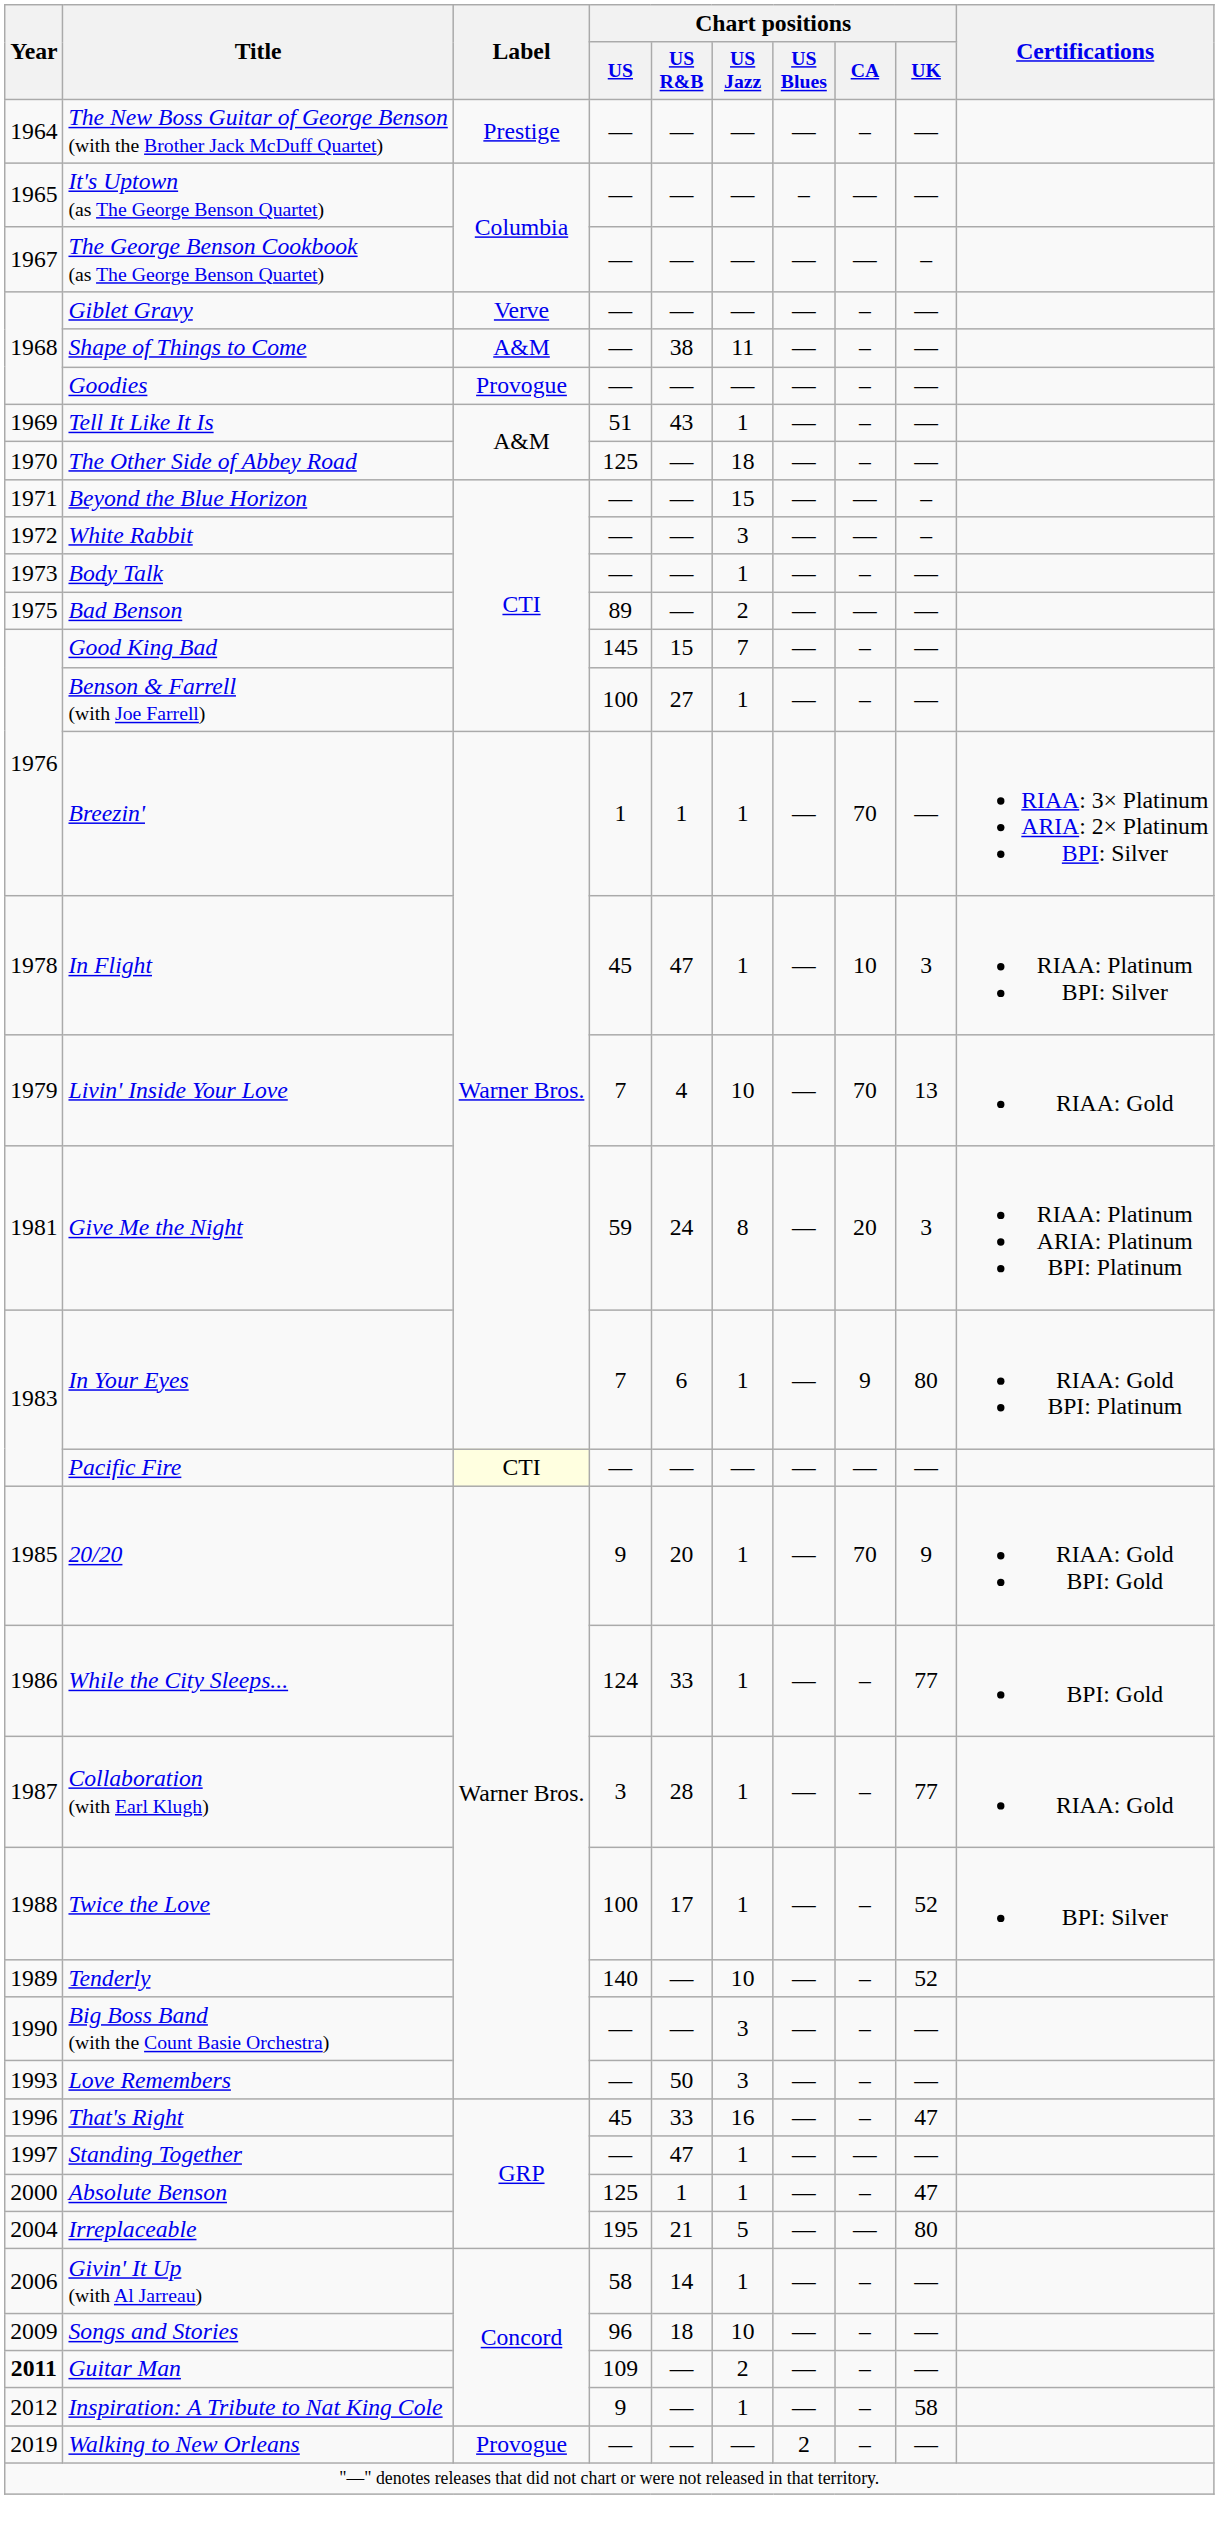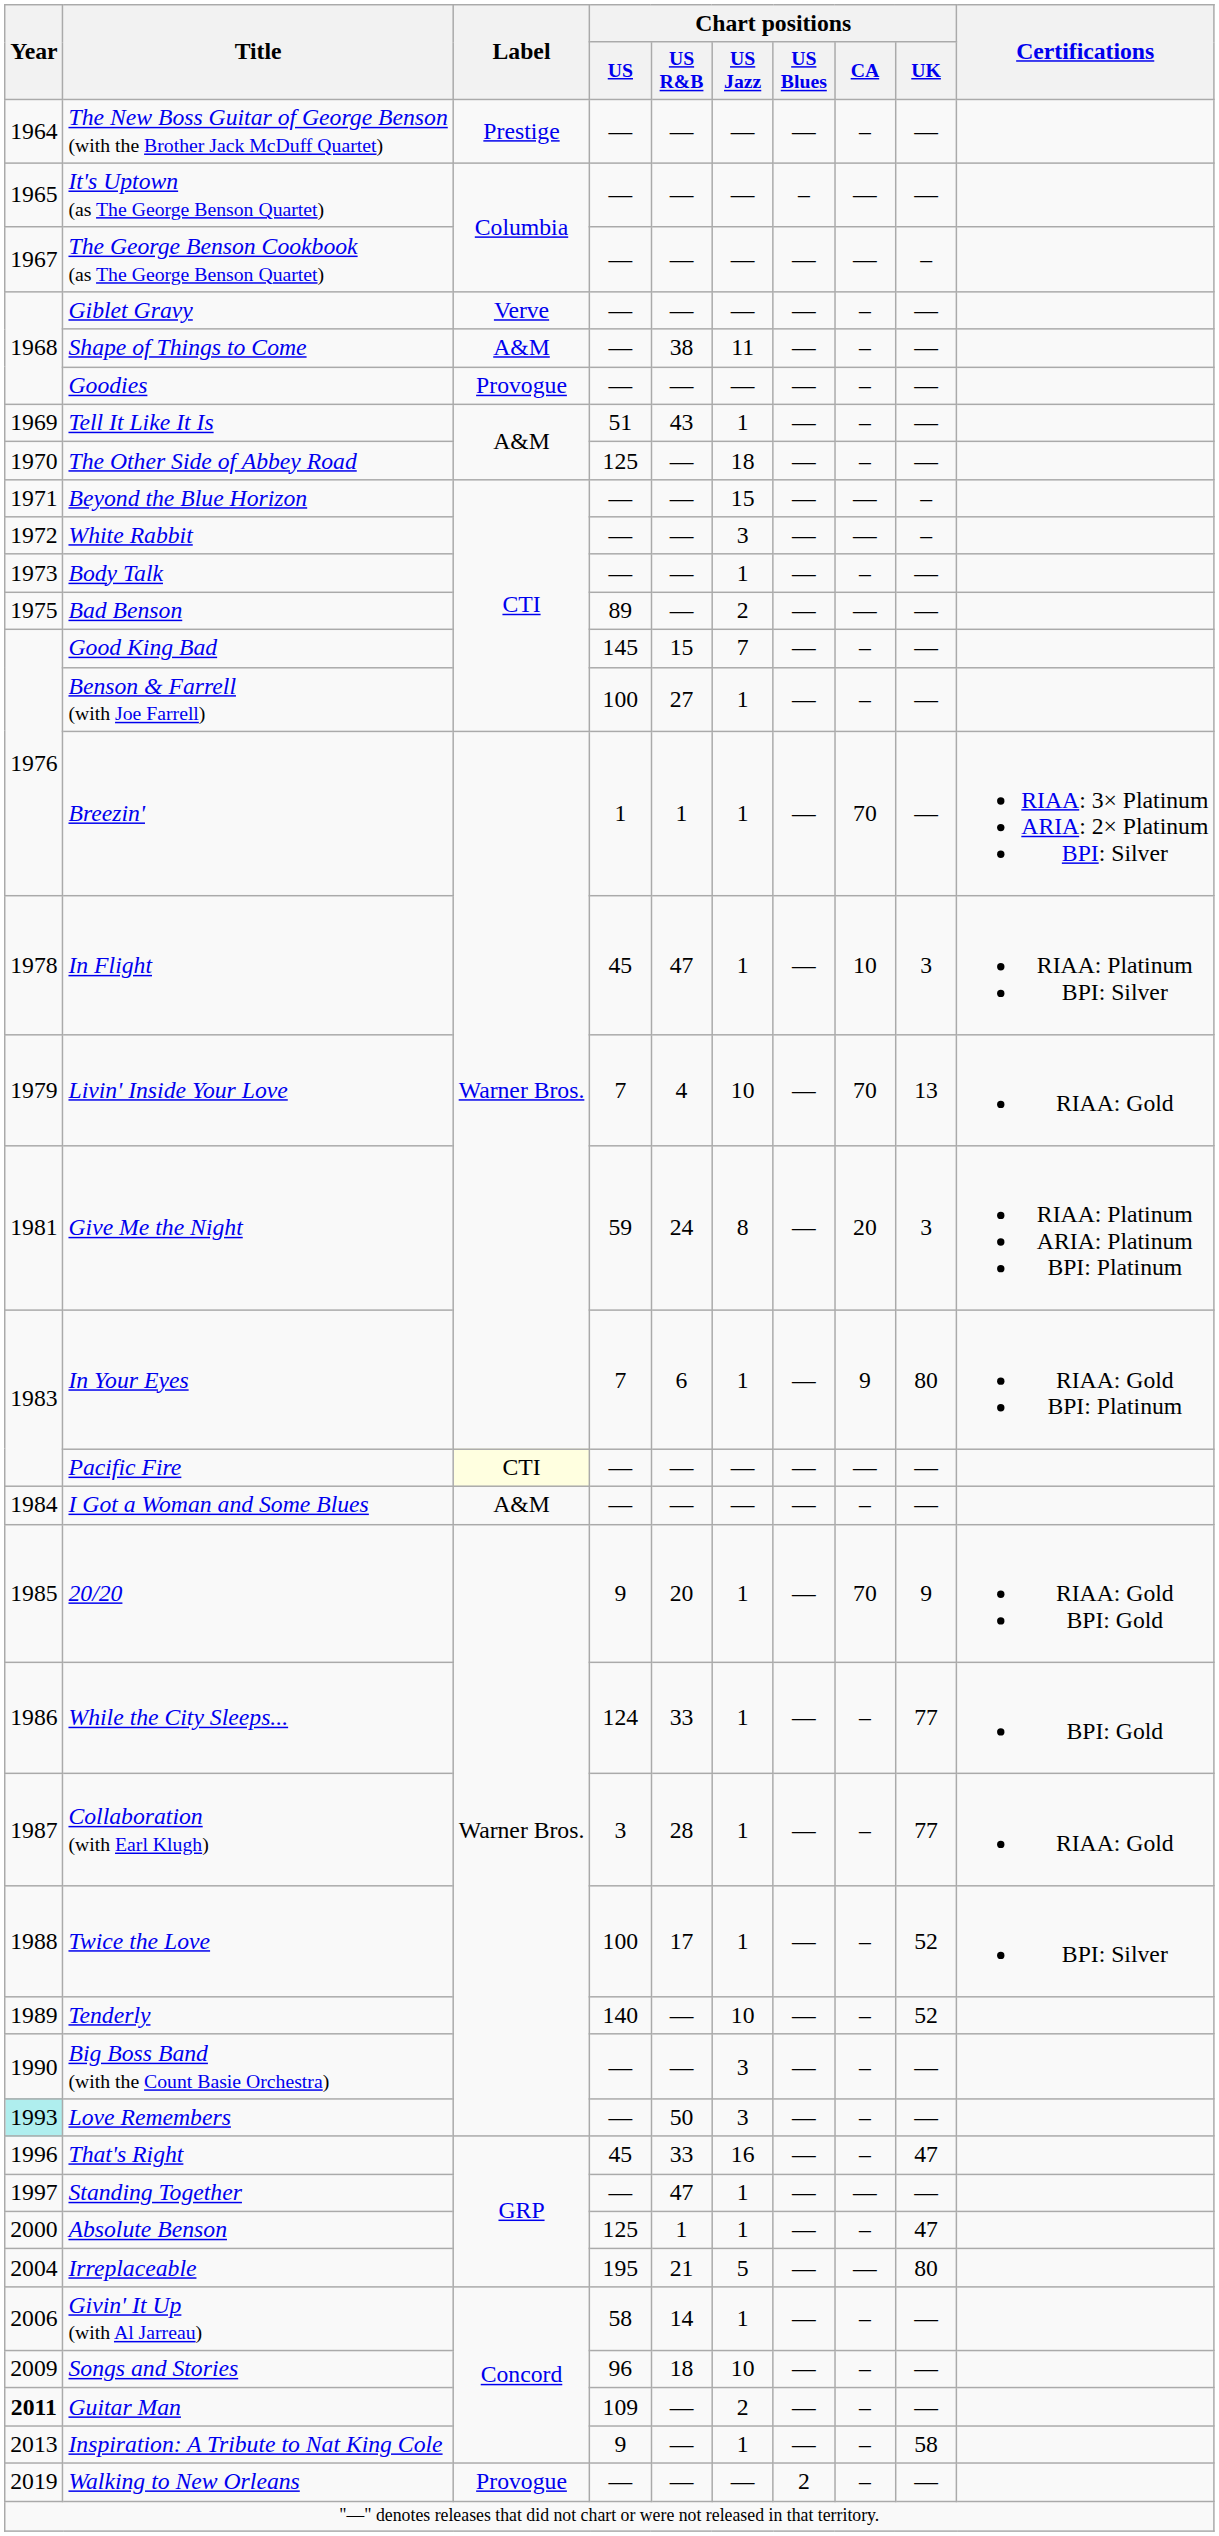 <table class="wikitable" style="text-align:center;">
 <tr>
 <th rowspan="2">Year</th>
 <th rowspan="2">Title</th>
 <th rowspan="2">Label</th>
 <th colspan="6">Chart positions</th>
 <th rowspan="2"><a href='#'>Certifications</a></th>
 </tr>
 <tr style="font-size:smaller;">
 <th width="35"><a href='#'>US</a><br></th>
 <th width="35"><a href='#'>US R&B</a><br></th>
 <th width="35"><a href='#'>US Jazz</a><br></th>
 <th width="35"><a href='#'>US Blues</a><br></th>
 <th width="35"><a href='#'>CA</a><br></th>
 <th width="35"><a href='#'>UK</a><br></th>
 </tr>
 <tr>
 <td>1964</td>
 <td align="left"><em><a href='#'>The New Boss Guitar of George Benson</a></em> <br><small>(with the <a href='#'>Brother Jack McDuff Quartet</a>)</small></td>
 <td><a href='#'>Prestige</a></td>
 <td>—</td>
 <td>—</td>
 <td>—</td>
 <td>—</td>
 <td>–</td>
 <td>—</td>
 <td></td>
 </tr>
 <tr>
 <td>1965</td>
 <td align="left"><em><a href='#'>It's Uptown</a></em> <br><small>(as <a href='#'>The George Benson Quartet</a>)</small></td>
 <td rowspan="2"><a href='#'>Columbia</a></td>
 <td>—</td>
 <td>—</td>
 <td>—</td>
 <td>–</td>
 <td>—</td>
 <td>—</td>
 <td></td>
 </tr>
 <tr>
 <td>1967</td>
 <td align="left"><em><a href='#'>The George Benson Cookbook</a></em> <br><small>(as <a href='#'>The George Benson Quartet</a>)</small></td>
 <td>—</td>
 <td>—</td>
 <td>—</td>
 <td>—</td>
 <td>—</td>
 <td>–</td>
 <td></td>
 </tr>
 <tr>
 <td rowspan="3">1968</td>
 <td align="left"><em><a href='#'>Giblet Gravy</a></em></td>
 <td><a href='#'>Verve</a></td>
 <td>—</td>
 <td>—</td>
 <td>—</td>
 <td>—</td>
 <td>–</td>
 <td>—</td>
 <td></td>
 </tr>
 <tr>
 <td align="left"><em><a href='#'>Shape of Things to Come</a></em></td>
 <td><a href='#'>A&M</a></td>
 <td>—</td>
 <td>38</td>
 <td>11</td>
 <td>—</td>
 <td>–</td>
 <td>—</td>
 <td></td>
 </tr>
 <tr>
 <td align="left"><em><a href='#'>Goodies</a></em></td>
 <td><a href='#'>Provogue</a></td>
 <td>—</td>
 <td>—</td>
 <td>—</td>
 <td>—</td>
 <td>–</td>
 <td>—</td>
 <td></td>
 </tr>
 <tr>
 <td>1969</td>
 <td align="left"><em><a href='#'>Tell It Like It Is</a></em></td>
 <td rowspan="2">A&M</td>
 <td>51</td>
 <td>43</td>
 <td>1</td>
 <td>—</td>
 <td>–</td>
 <td>—</td>
 <td></td>
 </tr>
 <tr>
 <td>1970</td>
 <td align="left"><em><a href='#'>The Other Side of Abbey Road</a></em></td>
 <td>125</td>
 <td>—</td>
 <td>18</td>
 <td>—</td>
 <td>–</td>
 <td>—</td>
 <td></td>
 </tr>
 <tr>
 <td>1971</td>
 <td align="left"><em><a href='#'>Beyond the Blue Horizon</a></em></td>
 <td rowspan="6"><a href='#'>CTI</a></td>
 <td>—</td>
 <td>—</td>
 <td>15</td>
 <td>—</td>
 <td>—</td>
 <td>–</td>
 <td></td>
 </tr>
 <tr>
 <td>1972</td>
 <td align="left"><em><a href='#'>White Rabbit</a></em></td>
 <td>—</td>
 <td>—</td>
 <td>3</td>
 <td>—</td>
 <td>—</td>
 <td>–</td>
 <td></td>
 </tr>
 <tr>
 <td>1973</td>
 <td align="left"><em><a href='#'>Body Talk</a></em></td>
 <td>—</td>
 <td>—</td>
 <td>1</td>
 <td>—</td>
 <td>–</td>
 <td>—</td>
 <td></td>
 </tr>
 <tr>
 <td>1975</td>
 <td align="left"><em><a href='#'>Bad Benson</a></em> </td>
 <td>89</td>
 <td>—</td>
 <td>2</td>
 <td>—</td>
 <td>—</td>
 <td>—</td>
 <td></td>
 </tr>
 <tr>
 <td rowspan="3">1976</td>
 <td align="left"><em><a href='#'>Good King Bad</a></em> </td>
 <td>145</td>
 <td>15</td>
 <td>7</td>
 <td>—</td>
 <td>–</td>
 <td>—</td>
 <td></td>
 </tr>
 <tr>
 <td align="left"><em><a href='#'>Benson & Farrell</a></em> <br><small>(with <a href='#'>Joe Farrell</a>)</small></td>
 <td>100</td>
 <td>27</td>
 <td>1</td>
 <td>—</td>
 <td>–</td>
 <td>—</td>
 <td></td>
 </tr>
 <tr>
 <td align="left"><em><a href='#'>Breezin'</a></em></td>
 <td rowspan="5"><a href='#'>Warner Bros.</a></td>
 <td>1</td>
 <td>1</td>
 <td>1</td>
 <td>—</td>
 <td>70</td>
 <td>—</td>
 <td><br><ul><li><a href='#'>RIAA</a>: 3× Platinum</li><li><a href='#'>ARIA</a>: 2× Platinum</li><li><a href='#'>BPI</a>: Silver</li></ul></td>
 </tr>
 <tr>
 <td>1978</td>
 <td align="left"><em><a href='#'>In Flight</a></em></td>
 <td>45</td>
 <td>47</td>
 <td>1</td>
 <td>—</td>
 <td>10</td>
 <td>3</td>
 <td><br><ul><li>RIAA: Platinum</li><li>BPI: Silver</li></ul></td>
 </tr>
 <tr>
 <td>1979</td>
 <td align="left"><em><a href='#'>Livin' Inside Your Love</a></em></td>
 <td>7</td>
 <td>4</td>
 <td>10</td>
 <td>—</td>
 <td>70</td>
 <td>13</td>
 <td><br><ul><li>RIAA: Gold</li></ul></td>
 </tr>
 <tr>
 <td>1981</td>
 <td align="left"><em><a href='#'>Give Me the Night</a></em></td>
 <td>59</td>
 <td>24</td>
 <td>8</td>
 <td>—</td>
 <td>20</td>
 <td>3</td>
 <td><br><ul><li>RIAA: Platinum</li><li>ARIA: Platinum</li><li>BPI: Platinum</li></ul></td>
 </tr>
 <tr>
 <td rowspan="2">1983</td>
 <td align="left"><em><a href='#'>In Your Eyes</a></em></td>
 <td>7</td>
 <td>6</td>
 <td>1</td>
 <td>—</td>
 <td>9</td>
 <td>80</td>
 <td><br><ul><li>RIAA: Gold</li><li>BPI: Platinum</li></ul></td>
 </tr>
 <tr>
 <td align="left"><em><a href='#'>Pacific Fire</a></em></td>
 <td style="background: lightyellow;">CTI</td>
 <td>—</td>
 <td>—</td>
 <td>—</td>
 <td>—</td>
 <td>—</td>
 <td>—</td>
 <td></td>
 </tr>
 <tr>
+<td>1984</td>
+<td align="left"><em><a href='#'>I Got a Woman and Some Blues</a></em></td>
+<td>A&M</td>
+<td>—</td>
+<td>—</td>
+<td>—</td>
+<td>—</td>
+<td>–</td>
+<td>—</td>
+<td></td>
+</tr>
+<tr>
 <td>1985</td>
 <td align="left"><em><a href='#'>20/20</a></em></td>
 <td rowspan="7">Warner Bros.</td>
 <td>9</td>
 <td>20</td>
 <td>1</td>
 <td>—</td>
 <td>70</td>
 <td>9</td>
 <td><br><ul><li>RIAA: Gold</li><li>BPI: Gold</li></ul></td>
 </tr>
 <tr>
 <td>1986</td>
 <td align="left"><em><a href='#'>While the City Sleeps...</a></em></td>
 <td>124</td>
 <td>33</td>
 <td>1</td>
 <td>—</td>
 <td>–</td>
 <td>77</td>
 <td><br><ul><li>BPI: Gold</li></ul></td>
 </tr>
 <tr>
 <td>1987</td>
 <td align="left"><em><a href='#'>Collaboration</a></em> <br><small>(with <a href='#'>Earl Klugh</a>)</small></td>
 <td>3</td>
 <td>28</td>
 <td>1</td>
 <td>—</td>
 <td>–</td>
 <td>77</td>
 <td><br><ul><li>RIAA: Gold</li></ul></td>
 </tr>
 <tr>
 <td>1988</td>
 <td align="left"><em><a href='#'>Twice the Love</a></em></td>
 <td>100</td>
 <td>17</td>
 <td>1</td>
 <td>—</td>
 <td>–</td>
 <td>52</td>
 <td><br><ul><li>BPI: Silver</li></ul></td>
 </tr>
 <tr>
 <td>1989</td>
 <td align="left"><em><a href='#'>Tenderly</a></em></td>
 <td>140</td>
 <td>—</td>
 <td>10</td>
 <td>—</td>
 <td>–</td>
 <td>52</td>
 <td></td>
 </tr>
 <tr>
 <td>1990</td>
 <td align="left"><em><a href='#'>Big Boss Band</a></em> <br><small>(with the <a href='#'>Count Basie Orchestra</a>)</small></td>
 <td>—</td>
 <td>—</td>
 <td>3</td>
 <td>—</td>
 <td>–</td>
 <td>—</td>
 <td></td>
 </tr>
 <tr>
-<td>1993</td>
+<td style="background: paleturquoise;">1993</td>
 <td align="left"><em><a href='#'>Love Remembers</a></em></td>
 <td>—</td>
 <td>50</td>
 <td>3</td>
 <td>—</td>
 <td>–</td>
 <td>—</td>
 <td></td>
 </tr>
 <tr>
 <td>1996</td>
 <td align="left"><em><a href='#'>That's Right</a></em></td>
 <td rowspan="4"><a href='#'>GRP</a></td>
 <td>45</td>
 <td>33</td>
 <td>16</td>
 <td>—</td>
 <td>–</td>
 <td>47</td>
 <td></td>
 </tr>
 <tr>
 <td>1997</td>
 <td align="left"><em><a href='#'>Standing Together</a></em></td>
 <td>—</td>
 <td>47</td>
 <td>1</td>
 <td>—</td>
 <td>—</td>
 <td>—</td>
 <td></td>
 </tr>
 <tr>
 <td>2000</td>
 <td align="left"><em><a href='#'>Absolute Benson</a></em></td>
 <td>125</td>
 <td>1</td>
 <td>1</td>
 <td>—</td>
 <td>–</td>
 <td>47</td>
 <td></td>
 </tr>
 <tr>
 <td>2004</td>
 <td align="left"><em><a href='#'>Irreplaceable</a></em></td>
 <td>195</td>
 <td>21</td>
 <td>5</td>
 <td>—</td>
 <td>—</td>
 <td>80</td>
 <td></td>
 </tr>
 <tr>
 <td>2006</td>
 <td align="left"><em><a href='#'>Givin' It Up</a></em> <br><small>(with <a href='#'>Al Jarreau</a>)</small></td>
 <td rowspan="4"><a href='#'>Concord</a></td>
 <td>58</td>
 <td>14</td>
 <td>1</td>
 <td>—</td>
 <td>–</td>
 <td>—</td>
 <td></td>
 </tr>
 <tr>
 <td>2009</td>
 <td align="left"><em><a href='#'>Songs and Stories</a></em></td>
 <td>96</td>
 <td>18</td>
 <td>10</td>
 <td>—</td>
 <td>–</td>
 <td>—</td>
 <td></td>
 </tr>
 <tr>
 <td><strong>2011</strong></td>
 <td align="left"><em><a href='#'>Guitar Man</a></em></td>
 <td>109</td>
 <td>—</td>
 <td>2</td>
 <td>—</td>
 <td>–</td>
 <td>—</td>
 <td></td>
 </tr>
 <tr>
-<td>2012</td>
+<td>2013</td>
 <td align="left"><em><a href='#'>Inspiration: A Tribute to Nat King Cole</a></em></td>
 <td>9</td>
 <td>—</td>
 <td>1</td>
 <td>—</td>
 <td>–</td>
 <td>58</td>
 <td></td>
 </tr>
 <tr>
 <td>2019</td>
 <td align="left"><em><a href='#'>Walking to New Orleans</a></em></td>
 <td><a href='#'>Provogue</a></td>
 <td>—</td>
 <td>—</td>
 <td>—</td>
 <td>2</td>
 <td>–</td>
 <td>—</td>
 <td></td>
 </tr>
 <tr>
 <td colspan="10" style="text-align:center; font-size:9pt;">"—" denotes releases that did not chart or were not released in that territory.</td>
 </tr>
 </table>
